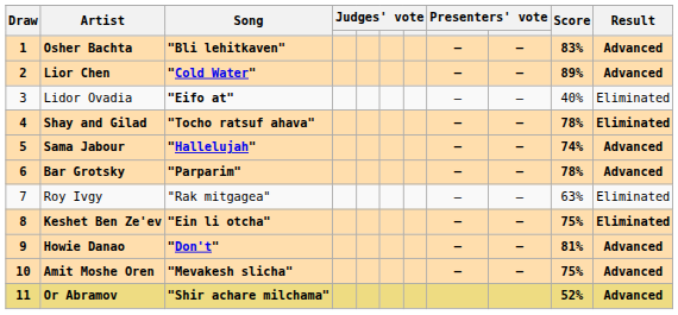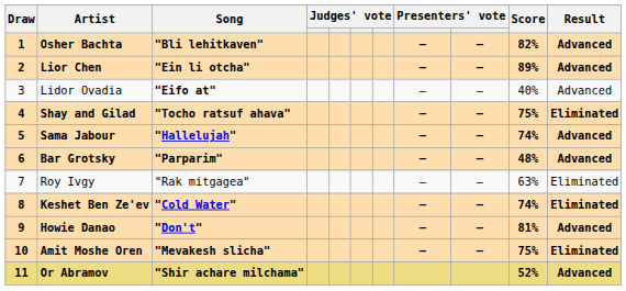 <table class="sortable wikitable" style="margin: 1em auto 1em auto; text-align:center; font-size:90%; line-height:18px;">
 <tr>
 </tr>
 <tr>
 <th rowspan="2">Draw</th>
 <th rowspan="2">Artist</th>
 <th rowspan="2">Song</th>
 <th colspan="4" class="unsortable">Judges' vote</th>
 <th colspan="2" class="unsortable">Presenters' vote</th>
 <th rowspan="2">Score</th>
 <th rowspan="2">Result</th>
 </tr>
 <tr>
 <th class="unsortable"></th>
 <th class="unsortable"></th>
 <th class="unsortable"></th>
 <th class="unsortable"></th>
 <th class="unsortable"></th>
 <th class="unsortable"></th>
 </tr>
 <tr style="font-weight:bold; background:#FFDEAD;">
 <td>1</td>
 <td align="left">Osher Bachta</td>
 <td align="left">"Bli lehitkaven"</td>
 <td></td>
 <td></td>
 <td></td>
 <td></td>
 <td>—</td>
 <td>—</td>
-<td>83%</td>
+<td>82%</td>
 <td>Advanced</td>
 </tr>
 <tr style="font-weight:bold; background:#FFDEAD;">
 <td>2</td>
 <td align="left">Lior Chen</td>
-<td align="left">"<a href='#'>Cold Water</a>"</td>
+<td align="left">"Ein li otcha"</td>
 <td></td>
 <td></td>
 <td></td>
 <td></td>
 <td>—</td>
 <td>—</td>
 <td>89%</td>
 <td>Advanced</td>
 </tr>
 <tr>
 <td>3</td>
 <td align="left">Lidor Ovadia</td>
 <td align="left"><strong>"Eifo at"</strong></td>
 <td></td>
 <td></td>
 <td></td>
 <td></td>
 <td>—</td>
 <td>—</td>
 <td>40%</td>
-<td>Eliminated</td>
+<td>Advanced</td>
 </tr>
 <tr style="font-weight:bold; background:#FFDEAD;">
 <td>4</td>
 <td align="left">Shay and Gilad</td>
 <td align="left">"Tocho ratsuf ahava"</td>
 <td></td>
 <td></td>
 <td></td>
 <td></td>
 <td>—</td>
 <td>—</td>
-<td>78%</td>
+<td>75%</td>
 <td>Eliminated</td>
 </tr>
 <tr style="font-weight:bold; background:#FFDEAD;">
 <td>5</td>
 <td align="left">Sama Jabour</td>
 <td align="left">"<a href='#'>Hallelujah</a>"</td>
 <td></td>
 <td></td>
 <td></td>
 <td></td>
 <td>—</td>
 <td>—</td>
 <td>74%</td>
 <td>Advanced</td>
 </tr>
 <tr style="font-weight:bold; background:#FFDEAD;">
 <td>6</td>
 <td align="left">Bar Grotsky</td>
 <td align="left">"Parparim"</td>
 <td></td>
 <td></td>
 <td></td>
 <td></td>
 <td>—</td>
 <td>—</td>
-<td>78%</td>
+<td>48%</td>
 <td>Advanced</td>
 </tr>
 <tr>
 <td>7</td>
 <td align="left">Roy Ivgy</td>
 <td align="left">"Rak mitgagea"</td>
 <td></td>
 <td></td>
 <td></td>
 <td></td>
 <td>—</td>
 <td>—</td>
 <td>63%</td>
 <td>Eliminated</td>
 </tr>
 <tr style="font-weight:bold; background:#FFDEAD;">
 <td>8</td>
 <td align="left">Keshet Ben Ze'ev</td>
-<td align="left">"Ein li otcha"</td>
+<td align="left">"<a href='#'>Cold Water</a>"</td>
 <td></td>
 <td></td>
 <td></td>
 <td></td>
 <td>—</td>
 <td>—</td>
-<td>75%</td>
+<td>74%</td>
 <td>Eliminated</td>
 </tr>
 <tr style="font-weight:bold; background:#FFDEAD;">
 <td>9</td>
 <td align="left">Howie Danao</td>
 <td align="left">"<a href='#'>Don't</a>"</td>
 <td></td>
 <td></td>
 <td></td>
 <td></td>
 <td>—</td>
 <td>—</td>
 <td>81%</td>
 <td>Advanced</td>
 </tr>
 <tr style="font-weight:bold; background:#FFDEAD;">
 <td>10</td>
 <td align="left">Amit Moshe Oren</td>
 <td align="left">"Mevakesh slicha"</td>
 <td></td>
 <td></td>
 <td></td>
 <td></td>
 <td>—</td>
 <td>—</td>
 <td>75%</td>
-<td>Advanced</td>
+<td>Eliminated</td>
 </tr>
 <tr style="font-weight:bold; background:#eedc82;">
 <td>11</td>
 <td align="left">Or Abramov</td>
 <td align="left">"Shir achare milchama"</td>
 <td></td>
 <td></td>
 <td></td>
 <td></td>
 <td></td>
 <td></td>
 <td>52%</td>
 <td>Advanced</td>
 </tr>
 </table>
